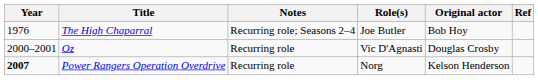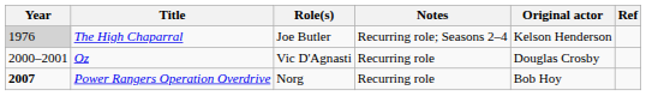 <table class="wikitable plainrowheaders sortable">
 <tr>
 <th scope="col">Year</th>
 <th scope="col">Title</th>
+<th scope="col">Role(s)</th>
 <th scope="col">Notes</th>
-<th scope="col">Role(s)</th>
 <th scope="col">Original actor</th>
 <th scope="col" class="unsortable">Ref</th>
 </tr>
 <tr>
-<td>1976</td>
+<td style="background: lightgrey;">1976</td>
 <td><em><a href='#'>The High Chaparral</a></em></td>
+<td>Joe Butler</td>
 <td>Recurring role; Seasons 2–4</td>
-<td>Joe Butler</td>
-<td>Bob Hoy</td>
+<td>Kelson Henderson</td>
 <td></td>
 </tr>
 <tr>
 <td>2000–2001</td>
 <td><em><a href='#'>Oz</a></em></td>
+<td>Vic D'Agnasti</td>
 <td>Recurring role</td>
-<td>Vic D'Agnasti</td>
 <td>Douglas Crosby</td>
 <td></td>
 </tr>
 <tr>
 <td><strong>2007</strong></td>
 <td><em><a href='#'>Power Rangers Operation Overdrive</a></em></td>
+<td>Norg</td>
 <td>Recurring role</td>
-<td>Norg</td>
-<td>Kelson Henderson</td>
+<td>Bob Hoy</td>
 <td></td>
 </tr>
 </table>
